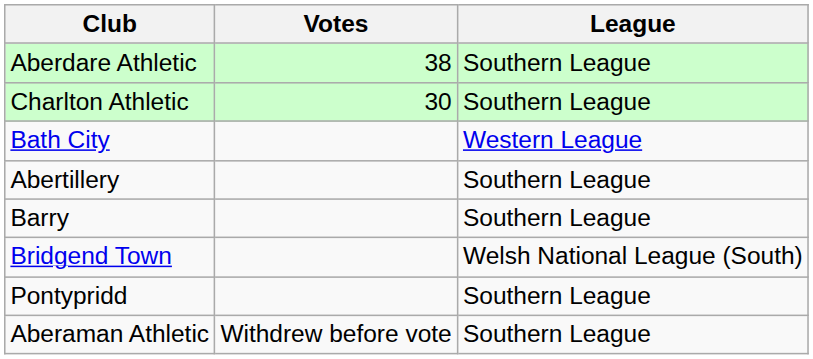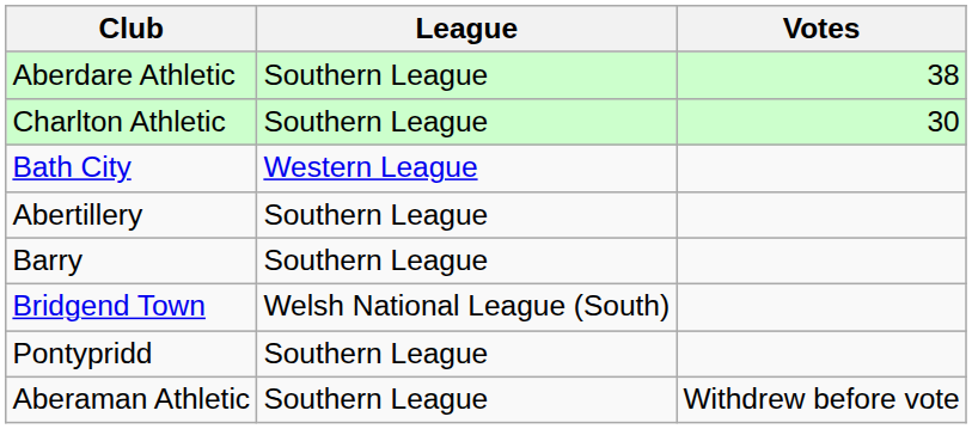 <table class=wikitable style=text-align:left>
 <tr>
 <th>Club</th>
+<th>League</th>
 <th>Votes</th>
-<th>League</th>
 </tr>
 <tr bgcolor=ccffcc>
 <td>Aberdare Athletic</td>
+<td>Southern League</td>
 <td align=right>38</td>
-<td>Southern League</td>
 </tr>
 <tr bgcolor=ccffcc>
 <td>Charlton Athletic</td>
+<td>Southern League</td>
 <td align=right>30</td>
-<td>Southern League</td>
 </tr>
 <tr>
 <td><a href='#'>Bath City</a></td>
+<td><a href='#'>Western League</a></td>
 <td></td>
-<td><a href='#'>Western League</a></td>
 </tr>
 <tr>
 <td>Abertillery</td>
+<td>Southern League</td>
 <td></td>
-<td>Southern League</td>
 </tr>
 <tr>
 <td>Barry</td>
+<td>Southern League</td>
 <td></td>
-<td>Southern League</td>
 </tr>
 <tr>
 <td><a href='#'>Bridgend Town</a></td>
+<td>Welsh National League (South)</td>
 <td></td>
-<td>Welsh National League (South)</td>
 </tr>
 <tr>
 <td>Pontypridd</td>
+<td>Southern League</td>
 <td></td>
-<td>Southern League</td>
 </tr>
 <tr>
 <td>Aberaman Athletic</td>
+<td>Southern League</td>
 <td>Withdrew before vote</td>
-<td>Southern League</td>
 </tr>
 </table>
